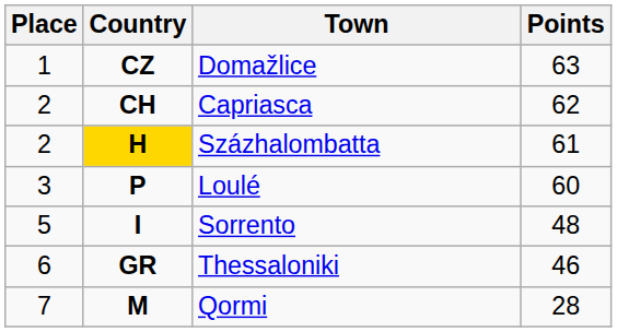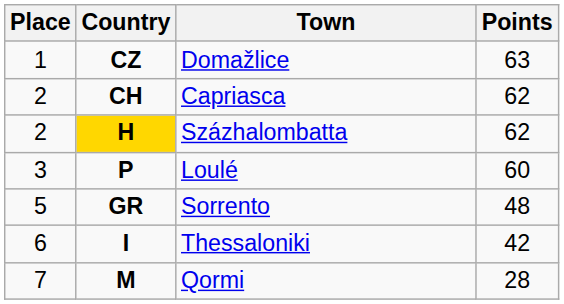 <table class="wikitable" style="text-align;">
 <tr>
 <th width="25">Place</th>
 <th width="25">Country</th>
 <th width="200">Town</th>
 <th width="25">Points</th>
 </tr>
 <tr>
 <td align="center">1</td>
 <td align="center"><strong>CZ</strong></td>
 <td align="left"><a href='#'>Domažlice</a></td>
 <td align="center">63</td>
 </tr>
 <tr>
 <td align="center">2</td>
 <td align="center"><strong>CH</strong></td>
 <td align="left"><a href='#'>Capriasca</a></td>
 <td align="center">62</td>
 </tr>
 <tr>
 <td align="center">2</td>
 <td align="center" style="background: gold;"><strong>H</strong></td>
 <td align="left"><a href='#'>Százhalombatta</a></td>
-<td align="center">61</td>
+<td align="center">62</td>
 </tr>
 <tr>
 <td align="center">3</td>
 <td align="center"><strong>P</strong></td>
 <td align="left"><a href='#'>Loulé</a></td>
 <td align="center">60</td>
 </tr>
 <tr>
 <td align="center">5</td>
-<td align="center"><strong>I</strong></td>
+<td align="center"><strong>GR</strong></td>
 <td align="left"><a href='#'>Sorrento</a></td>
 <td align="center">48</td>
 </tr>
 <tr>
 <td align="center">6</td>
-<td align="center"><strong>GR</strong></td>
+<td align="center"><strong>I</strong></td>
 <td align="left"><a href='#'>Thessaloniki</a></td>
-<td align="center">46</td>
+<td align="center">42</td>
 </tr>
 <tr>
 <td align="center">7</td>
 <td align="center"><strong>M</strong></td>
 <td align="left"><a href='#'>Qormi</a></td>
 <td align="center">28</td>
 </tr>
 </table>
